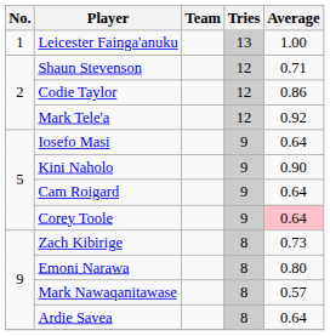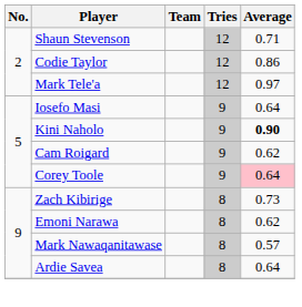 <table class="wikitable sortable" style="text-align:center; font-size:95%">
 <tr>
 <th>No.</th>
 <th>Player</th>
 <th>Team</th>
 <th>Tries</th>
 <th>Average</th>
-</tr>
-<tr>
-<td>1</td>
-<td style="text-align:left;"> <a href='#'>Leicester Fainga'anuku</a></td>
-<td style="text-align:left;"> </td>
-<td style="background:#ccc;">13</td>
-<td>1.00</td>
 </tr>
 <tr>
 <td rowspan="3">2</td>
 <td style="text-align:left;"> <a href='#'>Shaun Stevenson</a></td>
 <td style="text-align:left;"> </td>
 <td style="background:#ccc;">12</td>
 <td>0.71</td>
 </tr>
 <tr>
 <td style="text-align:left;"> <a href='#'>Codie Taylor</a></td>
 <td style="text-align:left;"> </td>
 <td style="background:#ccc;">12</td>
 <td>0.86</td>
 </tr>
 <tr>
 <td style="text-align:left;"> <a href='#'>Mark Tele'a</a></td>
 <td style="text-align:left;"> </td>
 <td style="background:#ccc;">12</td>
-<td>0.92</td>
+<td>0.97</td>
 </tr>
 <tr>
 <td rowspan="4">5</td>
 <td style="text-align:left;"> <a href='#'>Iosefo Masi</a></td>
 <td style="text-align:left;"> </td>
 <td style="background:#ccc;">9</td>
 <td>0.64</td>
 </tr>
 <tr>
 <td style="text-align:left;"> <a href='#'>Kini Naholo</a></td>
 <td style="text-align:left;"> </td>
 <td style="background:#ccc;">9</td>
-<td>0.90</td>
+<td><strong>0.90</strong></td>
 </tr>
 <tr>
 <td style="text-align:left;"> <a href='#'>Cam Roigard</a></td>
 <td style="text-align:left;"> </td>
 <td style="background:#ccc;">9</td>
-<td>0.64</td>
+<td>0.62</td>
 </tr>
 <tr>
 <td style="text-align:left;"> <a href='#'>Corey Toole</a></td>
 <td style="text-align:left;"> </td>
 <td style="background:#ccc;">9</td>
 <td style="background: pink;">0.64</td>
 </tr>
 <tr>
 <td rowspan="4">9</td>
 <td style="text-align:left;"> <a href='#'>Zach Kibirige</a></td>
 <td style="text-align:left;"> </td>
 <td style="background:#ccc;">8</td>
 <td>0.73</td>
 </tr>
 <tr>
 <td style="text-align:left;"> <a href='#'>Emoni Narawa</a></td>
 <td style="text-align:left;"> </td>
 <td style="background:#ccc;">8</td>
-<td>0.80</td>
+<td>0.62</td>
 </tr>
 <tr>
 <td style="text-align:left;"> <a href='#'>Mark Nawaqanitawase</a></td>
 <td style="text-align:left;"> </td>
 <td style="background:#ccc;">8</td>
 <td>0.57</td>
 </tr>
 <tr>
 <td style="text-align:left;"> <a href='#'>Ardie Savea</a></td>
 <td style="text-align:left;"> </td>
 <td style="background:#ccc;">8</td>
 <td>0.64</td>
 </tr>
 <tr>
 </tr>
 </table>
